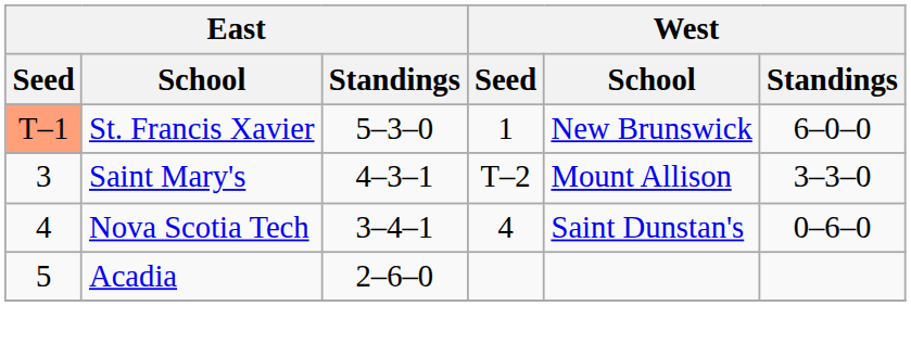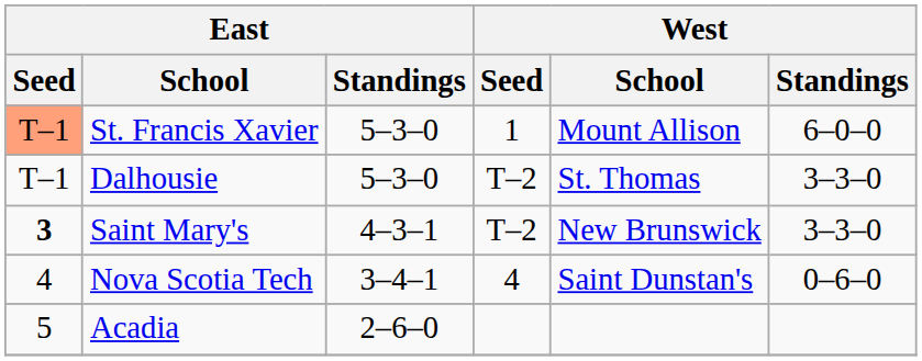 <table class="wikitable">
 <tr>
 <th colspan=3>East</th>
 <th colspan=3>West</th>
 </tr>
 <tr>
 <th>Seed</th>
 <th>School</th>
 <th>Standings</th>
 <th>Seed</th>
 <th>School</th>
 <th>Standings</th>
 </tr>
 <tr>
 <td align=center style="background: lightsalmon;">T–1</td>
 <td><a href='#'>St. Francis Xavier</a></td>
 <td align=center>5–3–0</td>
 <td align=center>1</td>
-<td><a href='#'>New Brunswick</a></td>
+<td><a href='#'>Mount Allison</a></td>
 <td align=center>6–0–0</td>
 </tr>
 <tr>
-<td align=center>3</td>
+<td align=center>T–1</td>
+<td><a href='#'>Dalhousie</a></td>
+<td align=center>5–3–0</td>
+<td align=center>T–2</td>
+<td><a href='#'>St. Thomas</a></td>
+<td align=center>3–3–0</td>
+</tr>
+<tr>
+<td align=center><strong>3</strong></td>
 <td><a href='#'>Saint Mary's</a></td>
 <td align=center>4–3–1</td>
 <td align=center>T–2</td>
-<td><a href='#'>Mount Allison</a></td>
+<td><a href='#'>New Brunswick</a></td>
 <td align=center>3–3–0</td>
 </tr>
 <tr>
 <td align=center>4</td>
 <td><a href='#'>Nova Scotia Tech</a></td>
 <td align=center>3–4–1</td>
 <td align=center>4</td>
 <td><a href='#'>Saint Dunstan's</a></td>
 <td align=center>0–6–0</td>
 </tr>
 <tr>
 <td align=center>5</td>
 <td><a href='#'>Acadia</a></td>
 <td align=center>2–6–0</td>
 <td></td>
 <td></td>
 <td></td>
 </tr>
 <tr>
 </tr>
 </table>
